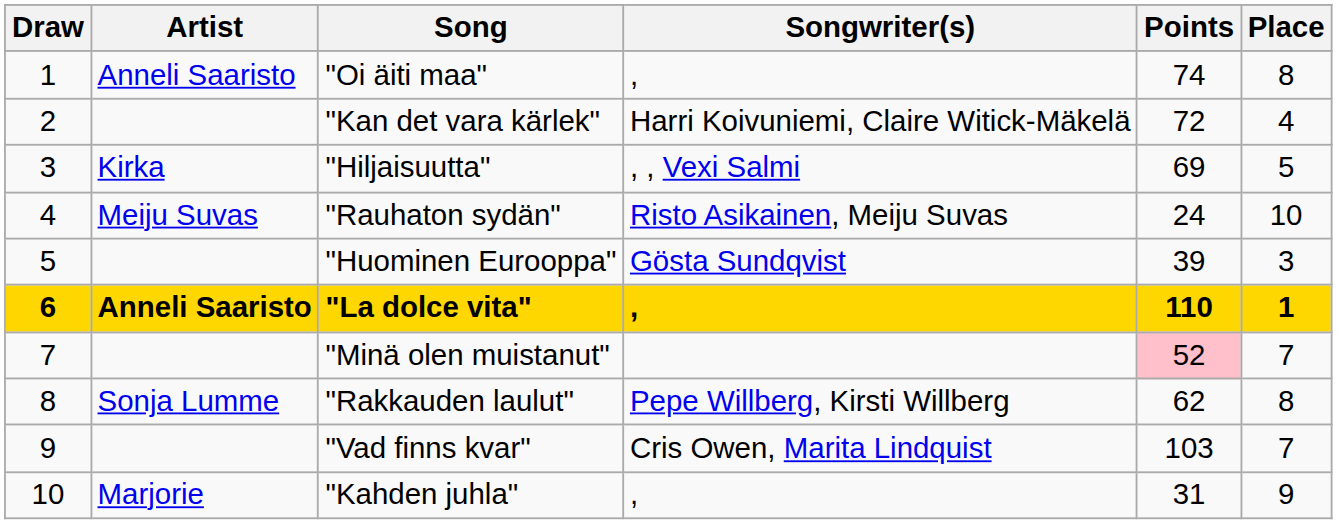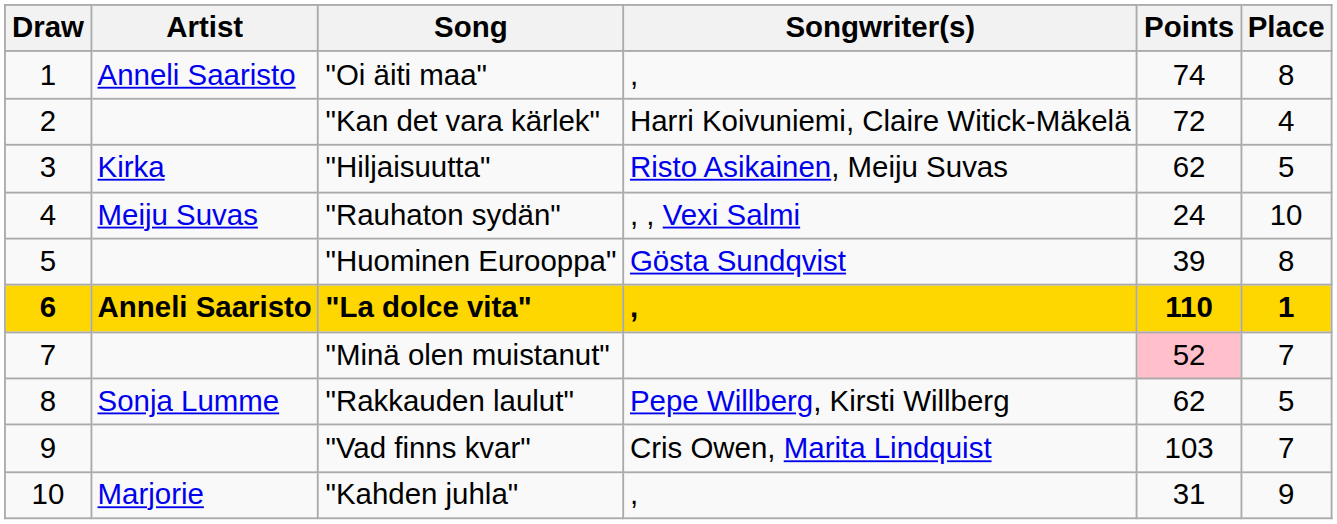 <table class="sortable wikitable" style="margin: 1em auto 1em auto; text-align:center">
 <tr>
 <th>Draw</th>
 <th>Artist</th>
 <th>Song</th>
 <th>Songwriter(s)</th>
 <th>Points</th>
 <th>Place</th>
 </tr>
 <tr>
 <td>1</td>
 <td align="left"><a href='#'>Anneli Saaristo</a></td>
 <td align="left">"Oi äiti maa"</td>
 <td align="left">, </td>
 <td>74</td>
 <td>8</td>
 </tr>
 <tr>
 <td>2</td>
 <td align="left"></td>
 <td align="left">"Kan det vara kärlek"</td>
 <td align="left">Harri Koivuniemi, Claire Witick-Mäkelä</td>
 <td>72</td>
 <td>4</td>
 </tr>
 <tr>
 <td>3</td>
 <td align="left"><a href='#'>Kirka</a></td>
 <td align="left">"Hiljaisuutta"</td>
-<td align="left">, , <a href='#'>Vexi Salmi</a></td>
-<td>69</td>
+<td align="left"><a href='#'>Risto Asikainen</a>, Meiju Suvas</td>
+<td>62</td>
 <td>5</td>
 </tr>
 <tr>
 <td>4</td>
 <td align="left"><a href='#'>Meiju Suvas</a></td>
 <td align="left">"Rauhaton sydän"</td>
-<td align="left"><a href='#'>Risto Asikainen</a>, Meiju Suvas</td>
+<td align="left">, , <a href='#'>Vexi Salmi</a></td>
 <td>24</td>
 <td>10</td>
 </tr>
 <tr>
 <td>5</td>
 <td align="left"></td>
 <td align="left">"Huominen Eurooppa"</td>
 <td align="left"><a href='#'>Gösta Sundqvist</a></td>
 <td>39</td>
-<td>3</td>
+<td>8</td>
 </tr>
 <tr style="font-weight:bold; background:gold;">
 <td>6</td>
 <td align="left">Anneli Saaristo</td>
 <td align="left">"La dolce vita"</td>
 <td align="left">, </td>
 <td>110</td>
 <td>1</td>
 </tr>
 <tr>
 <td>7</td>
 <td align="left"></td>
 <td align="left">"Minä olen muistanut"</td>
 <td align="left"></td>
 <td style="background: pink;">52</td>
 <td>7</td>
 </tr>
 <tr>
 <td>8</td>
 <td align="left"><a href='#'>Sonja Lumme</a></td>
 <td align="left">"Rakkauden laulut"</td>
 <td align="left"><a href='#'>Pepe Willberg</a>, Kirsti Willberg</td>
 <td>62</td>
-<td>8</td>
+<td>5</td>
 </tr>
 <tr>
 <td>9</td>
 <td align="left"></td>
 <td align="left">"Vad finns kvar"</td>
 <td align="left">Cris Owen, <a href='#'>Marita Lindquist</a></td>
 <td>103</td>
 <td>7</td>
 </tr>
 <tr>
 <td>10</td>
 <td align="left"><a href='#'>Marjorie</a></td>
 <td align="left">"Kahden juhla"</td>
 <td align="left">, </td>
 <td>31</td>
 <td>9</td>
 </tr>
 </table>
